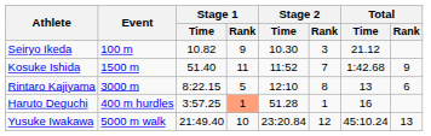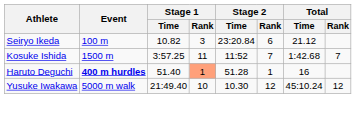 <table class=wikitable style="font-size:90%">
 <tr>
 <th rowspan="2">Athlete</th>
 <th rowspan="2">Event</th>
 <th colspan="2">Stage 1</th>
 <th colspan="2">Stage 2</th>
 <th colspan="2">Total</th>
 </tr>
 <tr style="font-size:95%">
 <th>Time</th>
 <th>Rank</th>
 <th>Time</th>
 <th>Rank</th>
 <th>Time</th>
 <th>Rank</th>
 </tr>
 <tr align=center>
 <td align=left><a href='#'>Seiryo Ikeda</a></td>
 <td align=left><a href='#'>100 m</a></td>
 <td>10.82</td>
-<td>9</td>
-<td>10.30</td>
 <td>3</td>
+<td>23:20.84</td>
+<td>6</td>
 <td>21.12</td>
 <td></td>
 </tr>
 <tr align=center>
 <td align=left><a href='#'>Kosuke Ishida</a></td>
 <td align=left><a href='#'>1500 m</a></td>
-<td>51.40</td>
+<td>3:57.25</td>
 <td>11</td>
 <td>11:52</td>
 <td>7</td>
 <td>1:42.68</td>
-<td>9</td>
-</tr>
-<tr align=center>
-<td align=left><a href='#'>Rintaro Kajiyama</a></td>
-<td align=left><a href='#'>3000 m</a></td>
-<td>8:22.15</td>
-<td>5</td>
-<td>12:10</td>
-<td>8</td>
-<td>13</td>
-<td>6</td>
+<td>7</td>
 </tr>
 <tr align=center>
 <td align=left><a href='#'>Haruto Deguchi</a></td>
-<td align=left><a href='#'>400 m hurdles</a></td>
-<td>3:57.25</td>
+<td align=left><strong><a href='#'>400 m hurdles</a></strong></td>
+<td>51.40</td>
 <td style="background: lightsalmon;">1</td>
 <td>51.28</td>
 <td>1</td>
 <td>16</td>
 <td></td>
 </tr>
 <tr align=center>
 <td align=left><a href='#'>Yusuke Iwakawa</a></td>
 <td align=left><a href='#'>5000 m walk</a></td>
 <td>21:49.40</td>
 <td>10</td>
-<td>23:20.84</td>
+<td>10.30</td>
 <td>12</td>
 <td>45:10.24</td>
-<td>13</td>
+<td>12</td>
 </tr>
 </table>
